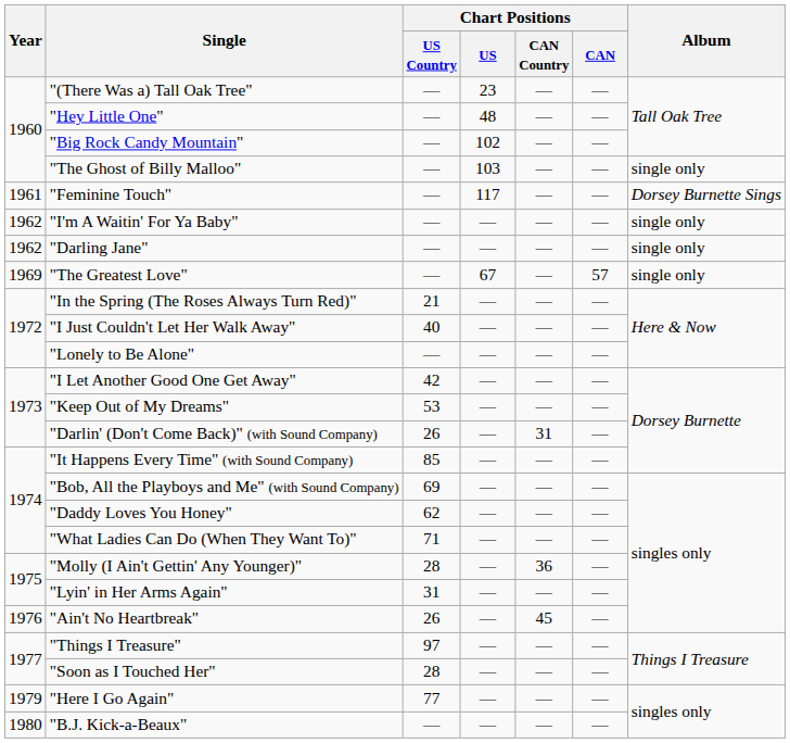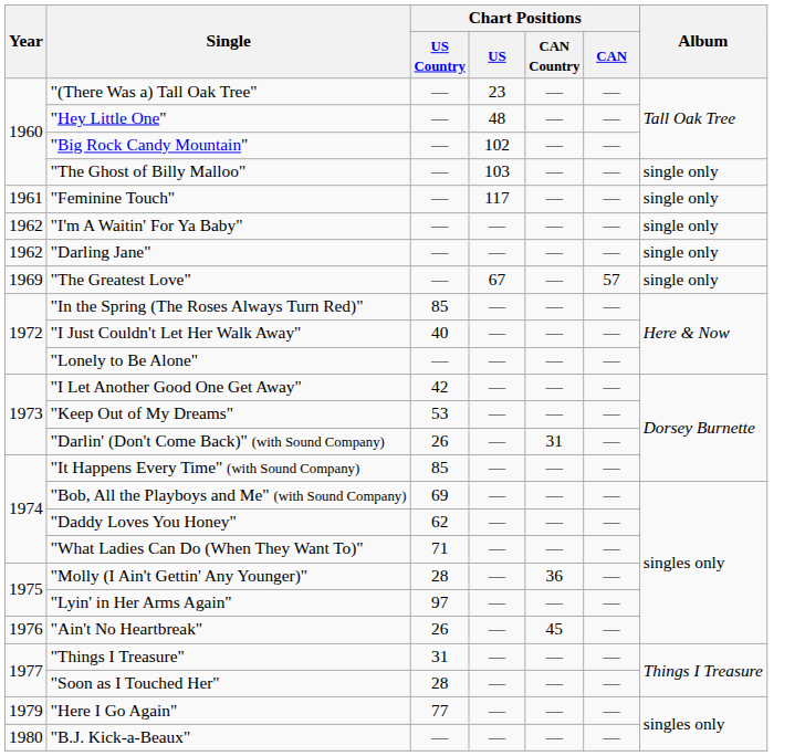 <table class="wikitable">
 <tr>
 <th rowspan="2">Year</th>
 <th rowspan="2">Single</th>
 <th colspan="4">Chart Positions</th>
 <th rowspan="2">Album</th>
 </tr>
 <tr>
 <th style="width:45px;"><small><a href='#'>US Country</a></small></th>
 <th style="width:45px;"><small><a href='#'>US</a></small><br></th>
 <th style="width:45px;"><small>CAN Country</small></th>
 <th style="width:45px;"><small><a href='#'>CAN</a></small></th>
 </tr>
 <tr>
 <td rowspan="4">1960</td>
 <td>"(There Was a) Tall Oak Tree"</td>
 <td style="text-align:center;">—</td>
 <td style="text-align:center;">23</td>
 <td style="text-align:center;">—</td>
 <td style="text-align:center;">—</td>
 <td rowspan="3"><em>Tall Oak Tree</em></td>
 </tr>
 <tr>
 <td>"<a href='#'>Hey Little One</a>"</td>
 <td style="text-align:center;">—</td>
 <td style="text-align:center;">48</td>
 <td style="text-align:center;">—</td>
 <td style="text-align:center;">—</td>
 </tr>
 <tr>
 <td>"<a href='#'>Big Rock Candy Mountain</a>"</td>
 <td style="text-align:center;">—</td>
 <td style="text-align:center;">102</td>
 <td style="text-align:center;">—</td>
 <td style="text-align:center;">—</td>
 </tr>
 <tr>
 <td>"The Ghost of Billy Malloo"</td>
 <td style="text-align:center;">—</td>
 <td style="text-align:center;">103</td>
 <td style="text-align:center;">—</td>
 <td style="text-align:center;">—</td>
 <td>single only</td>
 </tr>
 <tr>
 <td>1961</td>
 <td>"Feminine Touch"</td>
 <td style="text-align:center;">—</td>
 <td style="text-align:center;">117</td>
 <td style="text-align:center;">—</td>
 <td style="text-align:center;">—</td>
-<td><em>Dorsey Burnette Sings</em></td>
+<td>single only</td>
 </tr>
 <tr>
 <td>1962</td>
 <td>"I'm A Waitin' For Ya Baby"</td>
 <td style="text-align:center;">—</td>
 <td style="text-align:center;">—</td>
 <td style="text-align:center;">—</td>
 <td style="text-align:center;">—</td>
 <td>single only</td>
 </tr>
 <tr>
 <td>1962</td>
 <td>"Darling Jane"</td>
 <td style="text-align:center;">—</td>
 <td style="text-align:center;">—</td>
 <td style="text-align:center;">—</td>
 <td style="text-align:center;">—</td>
 <td>single only</td>
 </tr>
 <tr>
 <td>1969</td>
 <td>"The Greatest Love"</td>
 <td style="text-align:center;">—</td>
 <td style="text-align:center;">67</td>
 <td style="text-align:center;">—</td>
 <td style="text-align:center;">57</td>
 <td>single only</td>
 </tr>
 <tr>
 <td rowspan="3">1972</td>
 <td>"In the Spring (The Roses Always Turn Red)"</td>
-<td style="text-align:center;">21</td>
+<td style="text-align:center;">85</td>
 <td style="text-align:center;">—</td>
 <td style="text-align:center;">—</td>
 <td style="text-align:center;">—</td>
 <td rowspan="3"><em>Here & Now</em></td>
 </tr>
 <tr>
 <td>"I Just Couldn't Let Her Walk Away"</td>
 <td style="text-align:center;">40</td>
 <td style="text-align:center;">—</td>
 <td style="text-align:center;">—</td>
 <td style="text-align:center;">—</td>
 </tr>
 <tr>
 <td>"Lonely to Be Alone"</td>
 <td style="text-align:center;">—</td>
 <td style="text-align:center;">—</td>
 <td style="text-align:center;">—</td>
 <td style="text-align:center;">—</td>
 </tr>
 <tr>
 <td rowspan="3">1973</td>
 <td>"I Let Another Good One Get Away"</td>
 <td style="text-align:center;">42</td>
 <td style="text-align:center;">—</td>
 <td style="text-align:center;">—</td>
 <td style="text-align:center;">—</td>
 <td rowspan="4"><em>Dorsey Burnette</em></td>
 </tr>
 <tr>
 <td>"Keep Out of My Dreams"</td>
 <td style="text-align:center;">53</td>
 <td style="text-align:center;">—</td>
 <td style="text-align:center;">—</td>
 <td style="text-align:center;">—</td>
 </tr>
 <tr>
 <td>"Darlin' (Don't Come Back)" <small>(with Sound Company)</small></td>
 <td style="text-align:center;">26</td>
 <td style="text-align:center;">—</td>
 <td style="text-align:center;">31</td>
 <td style="text-align:center;">—</td>
 </tr>
 <tr>
 <td rowspan="4">1974</td>
 <td>"It Happens Every Time" <small>(with Sound Company)</small></td>
 <td style="text-align:center;">85</td>
 <td style="text-align:center;">—</td>
 <td style="text-align:center;">—</td>
 <td style="text-align:center;">—</td>
 </tr>
 <tr>
 <td>"Bob, All the Playboys and Me" <small>(with Sound Company)</small></td>
 <td style="text-align:center;">69</td>
 <td style="text-align:center;">—</td>
 <td style="text-align:center;">—</td>
 <td style="text-align:center;">—</td>
 <td rowspan="6">singles only</td>
 </tr>
 <tr>
 <td>"Daddy Loves You Honey"</td>
 <td style="text-align:center;">62</td>
 <td style="text-align:center;">—</td>
 <td style="text-align:center;">—</td>
 <td style="text-align:center;">—</td>
 </tr>
 <tr>
 <td>"What Ladies Can Do (When They Want To)"</td>
 <td style="text-align:center;">71</td>
 <td style="text-align:center;">—</td>
 <td style="text-align:center;">—</td>
 <td style="text-align:center;">—</td>
 </tr>
 <tr>
 <td rowspan="2">1975</td>
 <td>"Molly (I Ain't Gettin' Any Younger)"</td>
 <td style="text-align:center;">28</td>
 <td style="text-align:center;">—</td>
 <td style="text-align:center;">36</td>
 <td style="text-align:center;">—</td>
 </tr>
 <tr>
 <td>"Lyin' in Her Arms Again"</td>
-<td style="text-align:center;">31</td>
+<td style="text-align:center;">97</td>
 <td style="text-align:center;">—</td>
 <td style="text-align:center;">—</td>
 <td style="text-align:center;">—</td>
 </tr>
 <tr>
 <td>1976</td>
 <td>"Ain't No Heartbreak"</td>
 <td style="text-align:center;">26</td>
 <td style="text-align:center;">—</td>
 <td style="text-align:center;">45</td>
 <td style="text-align:center;">—</td>
 </tr>
 <tr>
 <td rowspan="2">1977</td>
 <td>"Things I Treasure"</td>
-<td style="text-align:center;">97</td>
+<td style="text-align:center;">31</td>
 <td style="text-align:center;">—</td>
 <td style="text-align:center;">—</td>
 <td style="text-align:center;">—</td>
 <td rowspan="2"><em>Things I Treasure</em></td>
 </tr>
 <tr>
 <td>"Soon as I Touched Her"</td>
 <td style="text-align:center;">28</td>
 <td style="text-align:center;">—</td>
 <td style="text-align:center;">—</td>
 <td style="text-align:center;">—</td>
 </tr>
 <tr>
 <td>1979</td>
 <td>"Here I Go Again"</td>
 <td style="text-align:center;">77</td>
 <td style="text-align:center;">—</td>
 <td style="text-align:center;">—</td>
 <td style="text-align:center;">—</td>
 <td rowspan="2">singles only</td>
 </tr>
 <tr>
 <td>1980</td>
 <td>"B.J. Kick-a-Beaux"</td>
 <td style="text-align:center;">—</td>
 <td style="text-align:center;">—</td>
 <td style="text-align:center;">—</td>
 <td style="text-align:center;">—</td>
 </tr>
 </table>
